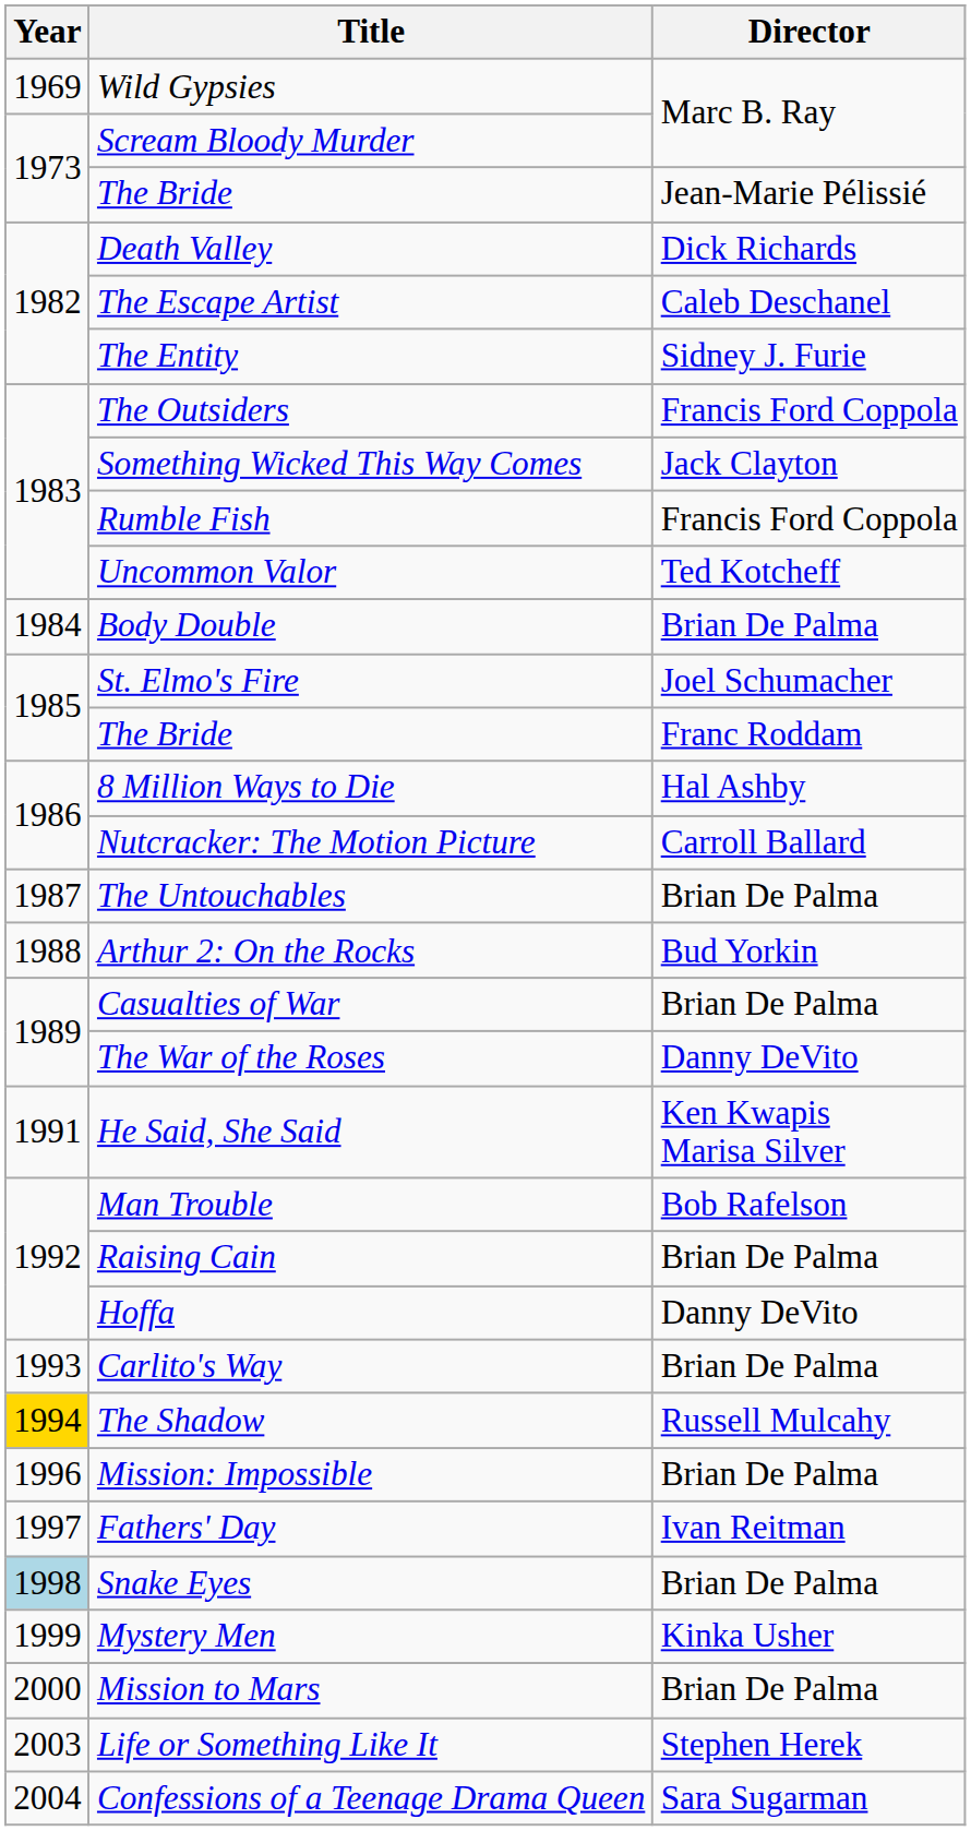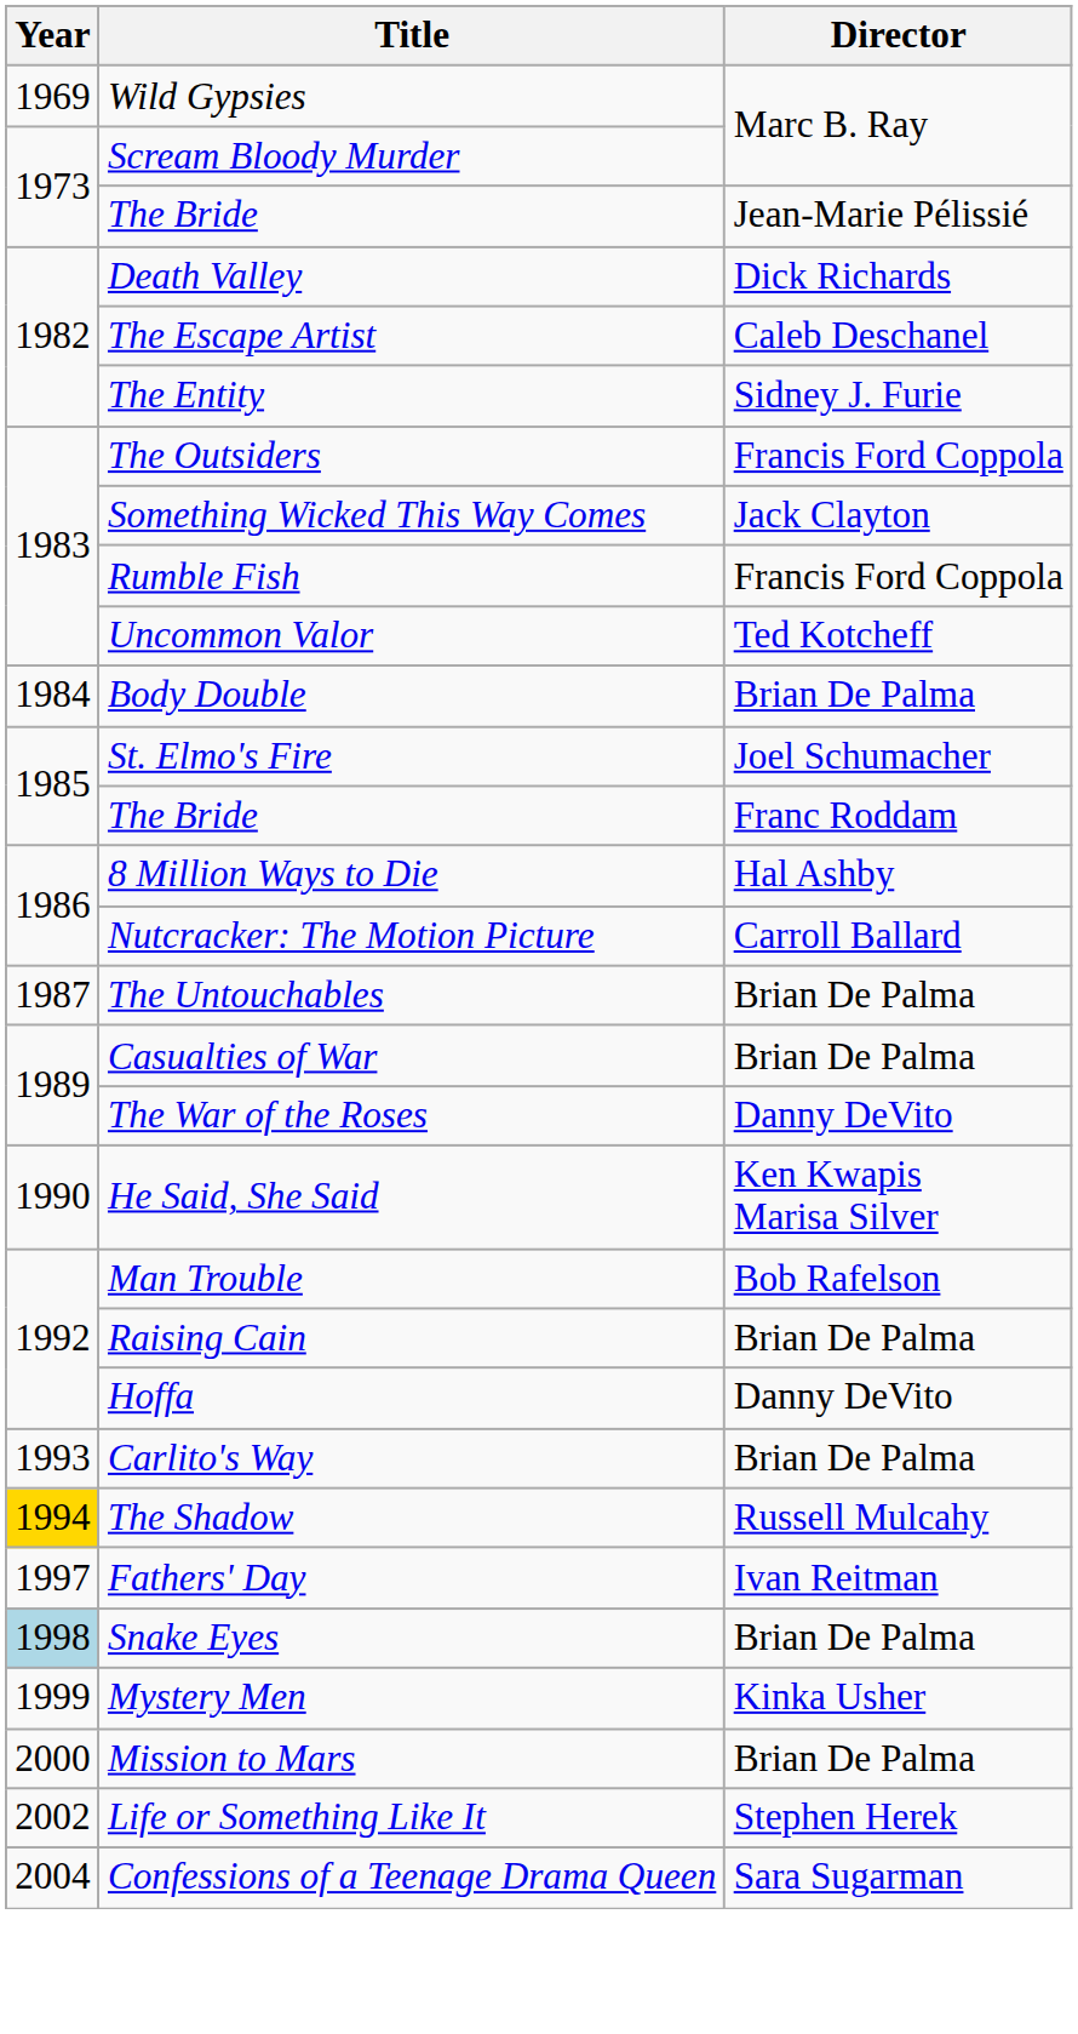 <table class="wikitable">
 <tr>
 <th>Year</th>
 <th>Title</th>
 <th>Director</th>
 </tr>
 <tr>
 <td>1969</td>
 <td><em>Wild Gypsies</em></td>
 <td rowspan=2>Marc B. Ray</td>
 </tr>
 <tr>
 <td rowspan=2>1973</td>
 <td><em><a href='#'>Scream Bloody Murder</a></em></td>
 </tr>
 <tr>
 <td><em><a href='#'>The Bride</a></em></td>
 <td>Jean-Marie Pélissié</td>
 </tr>
 <tr>
 <td rowspan=3>1982</td>
 <td><em><a href='#'>Death Valley</a></em></td>
 <td><a href='#'>Dick Richards</a></td>
 </tr>
 <tr>
 <td><em><a href='#'>The Escape Artist</a></em></td>
 <td><a href='#'>Caleb Deschanel</a></td>
 </tr>
 <tr>
 <td><em><a href='#'>The Entity</a></em></td>
 <td><a href='#'>Sidney J. Furie</a></td>
 </tr>
 <tr>
 <td rowspan=4>1983</td>
 <td><em><a href='#'>The Outsiders</a></em></td>
 <td><a href='#'>Francis Ford Coppola</a></td>
 </tr>
 <tr>
 <td><em><a href='#'>Something Wicked This Way Comes</a></em></td>
 <td><a href='#'>Jack Clayton</a></td>
 </tr>
 <tr>
 <td><em><a href='#'>Rumble Fish</a></em></td>
 <td>Francis Ford Coppola</td>
 </tr>
 <tr>
 <td><em><a href='#'>Uncommon Valor</a></em></td>
 <td><a href='#'>Ted Kotcheff</a></td>
 </tr>
 <tr>
 <td>1984</td>
 <td><em><a href='#'>Body Double</a></em></td>
 <td><a href='#'>Brian De Palma</a></td>
 </tr>
 <tr>
 <td rowspan=2>1985</td>
 <td><em><a href='#'>St. Elmo's Fire</a></em></td>
 <td><a href='#'>Joel Schumacher</a></td>
 </tr>
 <tr>
 <td><em><a href='#'>The Bride</a></em></td>
 <td><a href='#'>Franc Roddam</a></td>
 </tr>
 <tr>
 <td rowspan=2>1986</td>
 <td><em><a href='#'>8 Million Ways to Die</a></em></td>
 <td><a href='#'>Hal Ashby</a></td>
 </tr>
 <tr>
 <td><em><a href='#'>Nutcracker: The Motion Picture</a></em></td>
 <td><a href='#'>Carroll Ballard</a></td>
 </tr>
 <tr>
 <td>1987</td>
 <td><em><a href='#'>The Untouchables</a></em></td>
 <td>Brian De Palma</td>
 </tr>
 <tr>
-<td>1988</td>
-<td><em><a href='#'>Arthur 2: On the Rocks</a></em></td>
-<td><a href='#'>Bud Yorkin</a></td>
-</tr>
-<tr>
 <td rowspan=2>1989</td>
 <td><em><a href='#'>Casualties of War</a></em></td>
 <td>Brian De Palma</td>
 </tr>
 <tr>
 <td><em><a href='#'>The War of the Roses</a></em></td>
 <td><a href='#'>Danny DeVito</a></td>
 </tr>
 <tr>
-<td>1991</td>
+<td>1990</td>
 <td><em><a href='#'>He Said, She Said</a></em></td>
 <td><a href='#'>Ken Kwapis</a><br><a href='#'>Marisa Silver</a></td>
 </tr>
 <tr>
 <td rowspan=3>1992</td>
 <td><em><a href='#'>Man Trouble</a></em></td>
 <td><a href='#'>Bob Rafelson</a></td>
 </tr>
 <tr>
 <td><em><a href='#'>Raising Cain</a></em></td>
 <td>Brian De Palma</td>
 </tr>
 <tr>
 <td><em><a href='#'>Hoffa</a></em></td>
 <td>Danny DeVito</td>
 </tr>
 <tr>
 <td>1993</td>
 <td><em><a href='#'>Carlito's Way</a></em></td>
 <td>Brian De Palma</td>
 </tr>
 <tr>
 <td style="background: gold;">1994</td>
 <td><em><a href='#'>The Shadow</a></em></td>
 <td><a href='#'>Russell Mulcahy</a></td>
 </tr>
 <tr>
-<td>1996</td>
-<td><em><a href='#'>Mission: Impossible</a></em></td>
-<td>Brian De Palma</td>
-</tr>
-<tr>
 <td>1997</td>
 <td><em><a href='#'>Fathers' Day</a></em></td>
 <td><a href='#'>Ivan Reitman</a></td>
 </tr>
 <tr>
 <td style="background: lightblue;">1998</td>
 <td><em><a href='#'>Snake Eyes</a></em></td>
 <td>Brian De Palma</td>
 </tr>
 <tr>
 <td>1999</td>
 <td><em><a href='#'>Mystery Men</a></em></td>
 <td><a href='#'>Kinka Usher</a></td>
 </tr>
 <tr>
 <td>2000</td>
 <td><em><a href='#'>Mission to Mars</a></em></td>
 <td>Brian De Palma</td>
 </tr>
 <tr>
-<td>2003</td>
+<td>2002</td>
 <td><em><a href='#'>Life or Something Like It</a></em></td>
 <td><a href='#'>Stephen Herek</a></td>
 </tr>
 <tr>
 <td>2004</td>
 <td><em><a href='#'>Confessions of a Teenage Drama Queen</a></em></td>
 <td><a href='#'>Sara Sugarman</a></td>
 </tr>
 </table>
